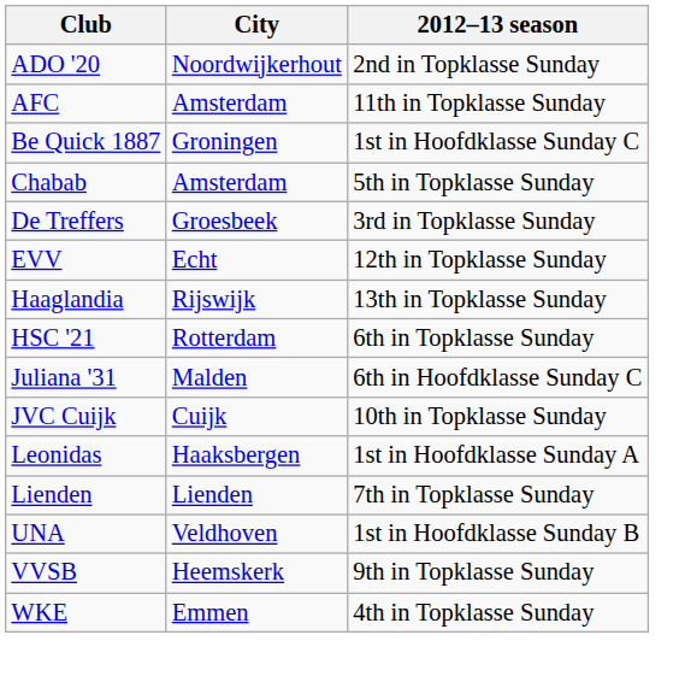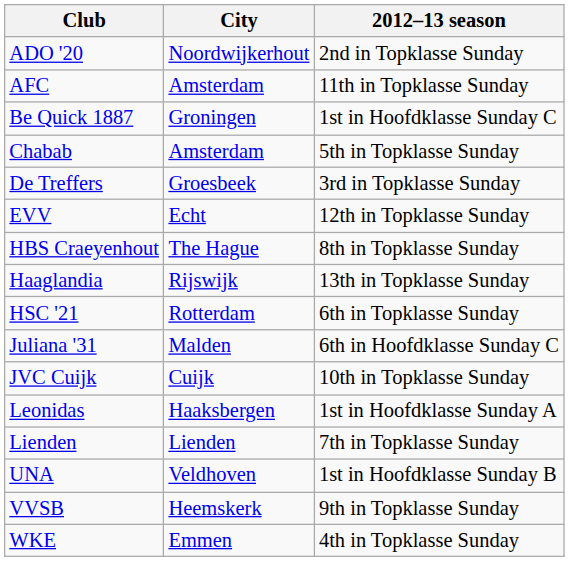 <table class="wikitable">
 <tr>
 <th>Club</th>
 <th>City</th>
 <th>2012–13 season</th>
 </tr>
 <tr>
 <td><a href='#'>ADO '20</a></td>
 <td><a href='#'>Noordwijkerhout</a></td>
 <td>2nd in Topklasse Sunday</td>
 </tr>
 <tr>
 <td><a href='#'>AFC</a></td>
 <td><a href='#'>Amsterdam</a></td>
 <td>11th in Topklasse Sunday</td>
 </tr>
 <tr>
 <td><a href='#'>Be Quick 1887</a></td>
 <td><a href='#'>Groningen</a></td>
 <td>1st in Hoofdklasse Sunday C</td>
 </tr>
 <tr>
 <td><a href='#'>Chabab</a></td>
 <td><a href='#'>Amsterdam</a></td>
 <td>5th in Topklasse Sunday</td>
 </tr>
 <tr>
 <td><a href='#'>De Treffers</a></td>
 <td><a href='#'>Groesbeek</a></td>
 <td>3rd in Topklasse Sunday</td>
 </tr>
 <tr>
 <td><a href='#'>EVV</a></td>
 <td><a href='#'>Echt</a></td>
 <td>12th in Topklasse Sunday</td>
+</tr>
+<tr>
+<td><a href='#'>HBS Craeyenhout</a></td>
+<td><a href='#'>The Hague</a></td>
+<td>8th in Topklasse Sunday</td>
 </tr>
 <tr>
 <td><a href='#'>Haaglandia</a></td>
 <td><a href='#'>Rijswijk</a></td>
 <td>13th in Topklasse Sunday</td>
 </tr>
 <tr>
 <td><a href='#'>HSC '21</a></td>
 <td><a href='#'>Rotterdam</a></td>
 <td>6th in Topklasse Sunday</td>
 </tr>
 <tr>
 <td><a href='#'>Juliana '31</a></td>
 <td><a href='#'>Malden</a></td>
 <td>6th in Hoofdklasse Sunday C</td>
 </tr>
 <tr>
 <td><a href='#'>JVC Cuijk</a></td>
 <td><a href='#'>Cuijk</a></td>
 <td>10th in Topklasse Sunday</td>
 </tr>
 <tr>
 <td><a href='#'>Leonidas</a></td>
 <td><a href='#'>Haaksbergen</a></td>
 <td>1st in Hoofdklasse Sunday A</td>
 </tr>
 <tr>
 <td><a href='#'>Lienden</a></td>
 <td><a href='#'>Lienden</a></td>
 <td>7th in Topklasse Sunday</td>
 </tr>
 <tr>
 <td><a href='#'>UNA</a></td>
 <td><a href='#'>Veldhoven</a></td>
 <td>1st in Hoofdklasse Sunday B</td>
 </tr>
 <tr>
 <td><a href='#'>VVSB</a></td>
 <td><a href='#'>Heemskerk</a></td>
 <td>9th in Topklasse Sunday</td>
 </tr>
 <tr>
 <td><a href='#'>WKE</a></td>
 <td><a href='#'>Emmen</a></td>
 <td>4th in Topklasse Sunday</td>
 </tr>
 </table>
